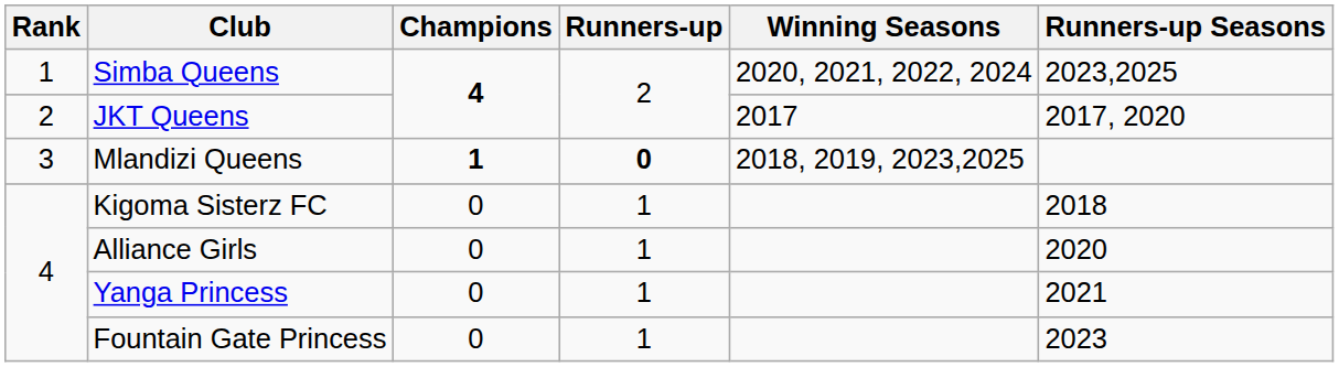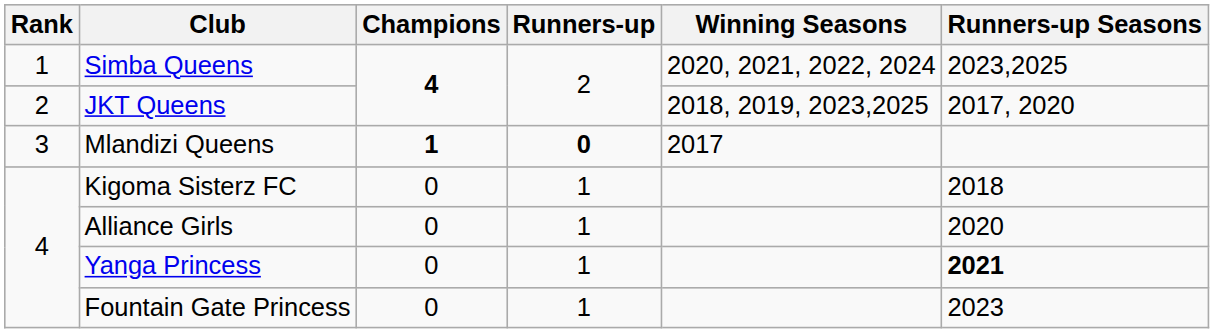 <table class="wikitable">
 <tr>
 <th>Rank</th>
 <th>Club</th>
 <th>Champions</th>
 <th>Runners-up</th>
 <th>Winning Seasons</th>
 <th>Runners-up Seasons</th>
 </tr>
 <tr>
 <td align=center>1</td>
 <td><a href='#'>Simba Queens</a></td>
 <td rowspan="2" align="center"><strong>4</strong></td>
 <td rowspan="2" align="center">2</td>
 <td>2020, 2021, 2022, 2024</td>
 <td>2023,2025</td>
 </tr>
 <tr>
 <td align=center>2</td>
 <td><a href='#'>JKT Queens</a></td>
-<td>2017</td>
+<td>2018, 2019, 2023,2025</td>
 <td>2017, 2020</td>
 </tr>
 <tr>
 <td align=center>3</td>
 <td>Mlandizi Queens</td>
 <td align=center><strong>1</strong></td>
 <td align=center><strong>0</strong></td>
-<td>2018, 2019, 2023,2025</td>
+<td>2017</td>
 <td></td>
 </tr>
 <tr>
 <td align=center rowspan=4>4</td>
 <td>Kigoma Sisterz FC</td>
 <td align=center>0</td>
 <td align=center>1</td>
 <td></td>
 <td>2018</td>
 </tr>
 <tr>
 <td>Alliance Girls</td>
 <td align=center>0</td>
 <td align=center>1</td>
 <td></td>
 <td>2020</td>
 </tr>
 <tr>
 <td><a href='#'>Yanga Princess</a></td>
 <td align=center>0</td>
 <td align=center>1</td>
 <td></td>
-<td>2021</td>
+<td><strong>2021</strong></td>
 </tr>
 <tr>
 <td>Fountain Gate Princess</td>
 <td align=center>0</td>
 <td align=center>1</td>
 <td></td>
 <td>2023</td>
 </tr>
 </table>
